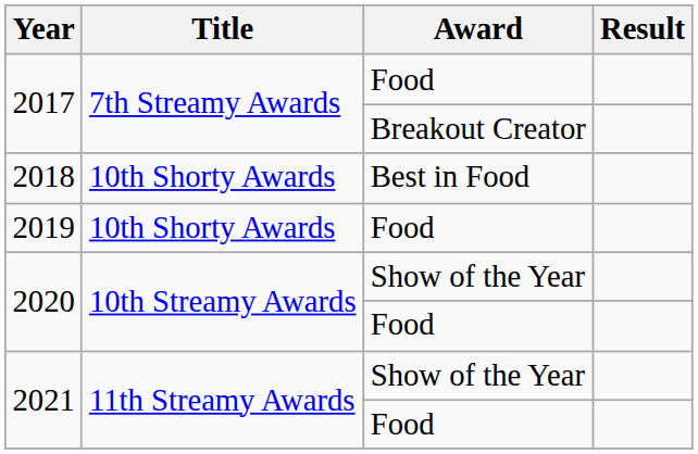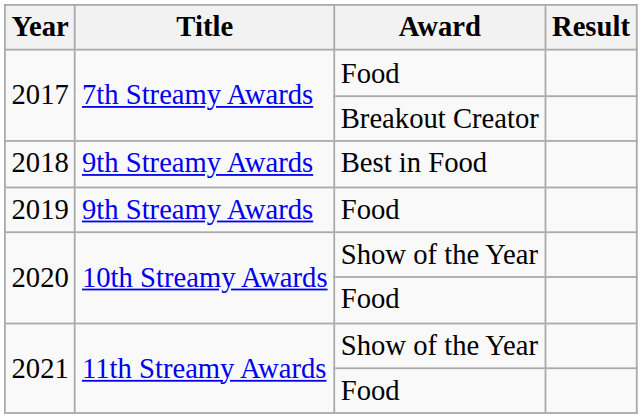 <table class="wikitable sortable">
 <tr>
 <th>Year</th>
 <th>Title</th>
 <th>Award</th>
 <th>Result</th>
 </tr>
 <tr>
 <td rowspan="2">2017</td>
 <td rowspan="2"><a href='#'>7th Streamy Awards</a></td>
 <td>Food</td>
 <td></td>
 </tr>
 <tr>
 <td>Breakout Creator</td>
 <td></td>
 </tr>
 <tr>
 <td>2018</td>
-<td><a href='#'>10th Shorty Awards</a></td>
+<td><a href='#'>9th Streamy Awards</a></td>
 <td>Best in Food</td>
 <td></td>
 </tr>
 <tr>
 <td>2019</td>
-<td><a href='#'>10th Shorty Awards</a></td>
+<td><a href='#'>9th Streamy Awards</a></td>
 <td>Food</td>
 <td></td>
 </tr>
 <tr>
 <td rowspan="2">2020</td>
 <td rowspan="2"><a href='#'>10th Streamy Awards</a></td>
 <td Show of the Year>Show of the Year</td>
 <td></td>
 </tr>
 <tr>
 <td Food>Food</td>
 <td></td>
 </tr>
 <tr>
 <td rowspan="2">2021</td>
 <td rowspan="2"><a href='#'>11th Streamy Awards</a></td>
 <td Show of the Year>Show of the Year</td>
 <td></td>
 </tr>
 <tr>
 <td Food>Food</td>
 <td></td>
 </tr>
 </table>
